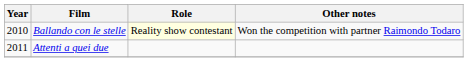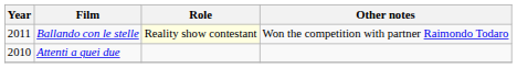 <table class="wikitable" style="font-size: 90%;">
 <tr>
 <th>Year</th>
 <th>Film</th>
 <th>Role</th>
 <th>Other notes</th>
 </tr>
 <tr>
-<td rowspan="1">2010</td>
+<td rowspan="1">2011</td>
 <td><em><a href='#'>Ballando con le stelle</a></em></td>
 <td style="background: lightyellow;">Reality show contestant</td>
 <td>Won the competition with partner <a href='#'>Raimondo Todaro</a></td>
 </tr>
 <tr>
-<td rowspan="1">2011</td>
+<td rowspan="1">2010</td>
 <td><em><a href='#'>Attenti a quei due</a></em></td>
 <td></td>
 <td></td>
 </tr>
 <tr>
 </tr>
 </table>
